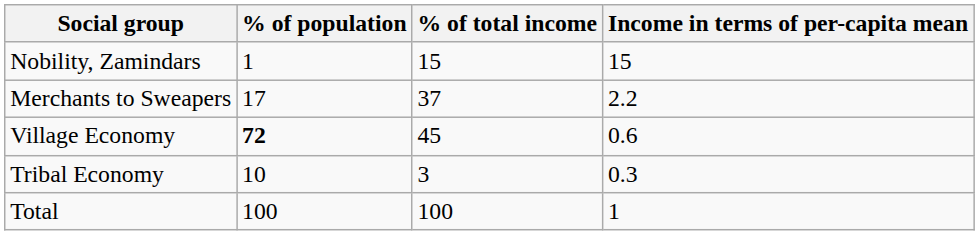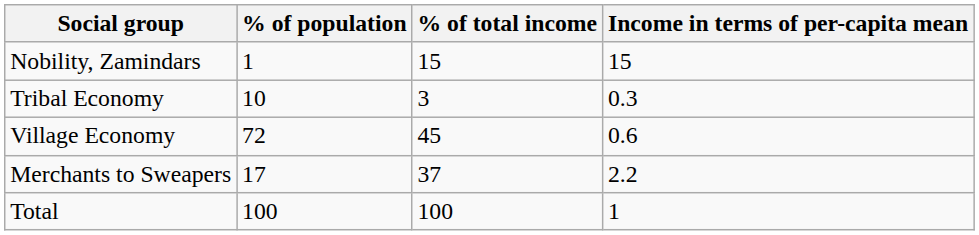 <table class="wikitable">
 <tr>
 <th>Social group</th>
 <th>% of population</th>
 <th>% of total income</th>
 <th>Income in terms of per-capita mean</th>
 </tr>
 <tr>
 <td>Nobility, Zamindars</td>
 <td>1</td>
 <td>15</td>
 <td>15</td>
 </tr>
 <tr>
+<td>Tribal Economy</td>
+<td>10</td>
+<td>3</td>
+<td>0.3</td>
+</tr>
+<tr>
+<td>Village Economy</td>
+<td>72</td>
+<td>45</td>
+<td>0.6</td>
+</tr>
+<tr>
 <td>Merchants to Sweapers</td>
 <td>17</td>
 <td>37</td>
 <td>2.2</td>
-</tr>
-<tr>
-<td>Village Economy</td>
-<td><strong>72</strong></td>
-<td>45</td>
-<td>0.6</td>
-</tr>
-<tr>
-<td>Tribal Economy</td>
-<td>10</td>
-<td>3</td>
-<td>0.3</td>
 </tr>
 <tr>
 <td>Total</td>
 <td>100</td>
 <td>100</td>
 <td>1</td>
 </tr>
 </table>
